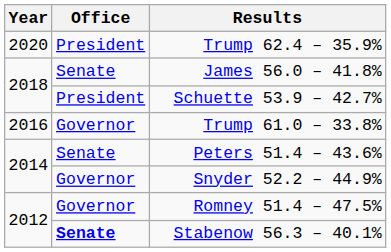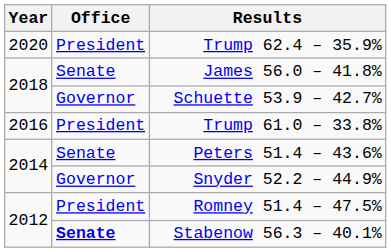 <table class=wikitable>
 <tr>
 <th width="30">Year</th>
 <th width="60">Office</th>
 <th width="180">Results</th>
 </tr>
 <tr>
 <td>2020</td>
 <td><a href='#'>President</a></td>
 <td align="right" ><a href='#'>Trump</a> 62.4 – 35.9%</td>
 </tr>
 <tr>
 <td rowspan="2">2018</td>
 <td><a href='#'>Senate</a></td>
 <td align="right" ><a href='#'>James</a> 56.0 – 41.8%</td>
 </tr>
 <tr>
-<td><a href='#'>President</a></td>
+<td><a href='#'>Governor</a></td>
 <td align="right" ><a href='#'>Schuette</a> 53.9 – 42.7%</td>
 </tr>
 <tr>
 <td>2016</td>
-<td><a href='#'>Governor</a></td>
+<td><a href='#'>President</a></td>
 <td align="right" ><a href='#'>Trump</a> 61.0 – 33.8%</td>
 </tr>
 <tr>
 <td rowspan="2">2014</td>
 <td><a href='#'>Senate</a></td>
 <td align="right" ><a href='#'>Peters</a> 51.4 – 43.6%</td>
 </tr>
 <tr>
 <td><a href='#'>Governor</a></td>
 <td align="right" ><a href='#'>Snyder</a> 52.2 – 44.9%</td>
 </tr>
 <tr>
 <td rowspan="2">2012</td>
-<td><a href='#'>Governor</a></td>
+<td><a href='#'>President</a></td>
 <td align="right" ><a href='#'>Romney</a> 51.4 – 47.5%</td>
 </tr>
 <tr>
 <td><strong><a href='#'>Senate</a></strong></td>
 <td align="right" ><a href='#'>Stabenow</a> 56.3 – 40.1%</td>
 </tr>
 </table>
